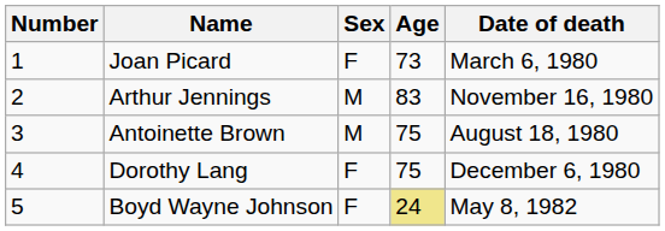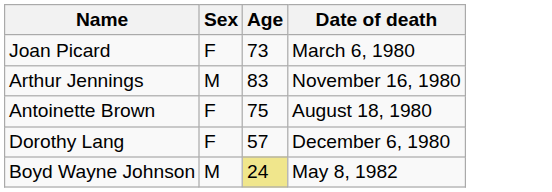 <table class="wikitable sortable">
 <tr>
-<th>Number</th>
 <th>Name</th>
 <th>Sex</th>
 <th>Age</th>
 <th>Date of death</th>
 </tr>
 <tr>
-<td>1</td>
 <td>Joan Picard</td>
 <td>F</td>
 <td>73</td>
 <td>March 6, 1980</td>
 </tr>
 <tr>
-<td>2</td>
 <td>Arthur Jennings</td>
 <td>M</td>
 <td>83</td>
 <td>November 16, 1980</td>
 </tr>
 <tr>
-<td>3</td>
 <td>Antoinette Brown</td>
-<td>M</td>
+<td>F</td>
 <td>75</td>
 <td>August 18, 1980</td>
 </tr>
 <tr>
-<td>4</td>
 <td>Dorothy Lang</td>
 <td>F</td>
-<td>75</td>
+<td>57</td>
 <td>December 6, 1980</td>
 </tr>
 <tr>
-<td>5</td>
 <td>Boyd Wayne Johnson</td>
-<td>F</td>
+<td>M</td>
 <td style="background: khaki;">24</td>
 <td>May 8, 1982</td>
 </tr>
 </table>
